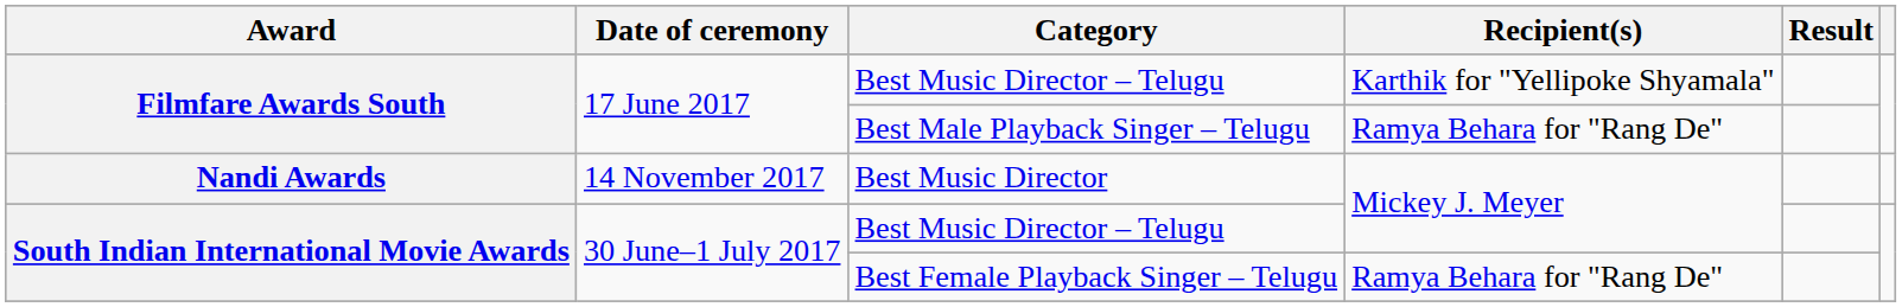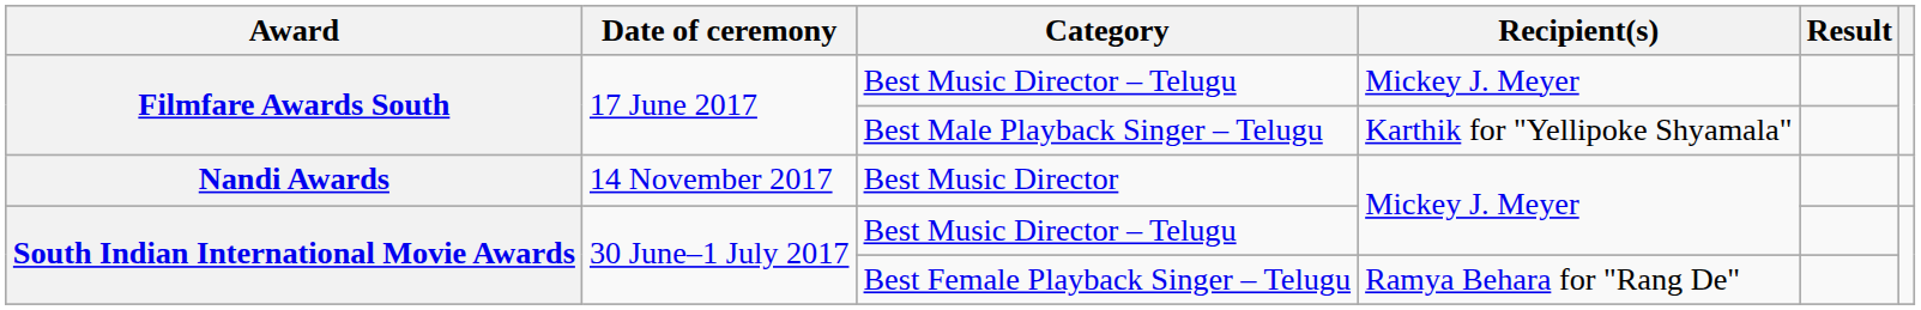 <table class="wikitable plainrowheaders sortable">
 <tr>
 <th scope="col">Award</th>
 <th scope="col">Date of ceremony</th>
 <th scope="col">Category</th>
 <th scope="col">Recipient(s)</th>
 <th scope="col" class="unsortable">Result</th>
 <th scope="col" class="unsortable"></th>
 </tr>
 <tr>
 <th rowspan="2" scope="row"><a href='#'>Filmfare Awards South</a></th>
 <td rowspan="2"><a href='#'>17 June 2017</a></td>
 <td><a href='#'>Best Music Director – Telugu</a></td>
-<td><a href='#'>Karthik</a> for "Yellipoke Shyamala"</td>
+<td><a href='#'>Mickey J. Meyer</a></td>
 <td></td>
 <td rowspan="2" style="text-align:center;"><br></td>
 </tr>
 <tr>
 <td><a href='#'>Best Male Playback Singer – Telugu</a></td>
-<td><a href='#'>Ramya Behara</a> for "Rang De"</td>
+<td><a href='#'>Karthik</a> for "Yellipoke Shyamala"</td>
 <td></td>
 </tr>
 <tr>
 <th scope="row"><a href='#'>Nandi Awards</a></th>
 <td><a href='#'>14 November 2017</a></td>
 <td><a href='#'>Best Music Director</a></td>
 <td rowspan="2"><a href='#'>Mickey J. Meyer</a></td>
 <td></td>
 <td style="text-align:center;"></td>
 </tr>
 <tr>
 <th rowspan="2" scope="row"><a href='#'>South Indian International Movie Awards</a></th>
 <td rowspan="2"><a href='#'>30 June–1 July 2017</a></td>
 <td><a href='#'>Best Music Director – Telugu</a></td>
 <td></td>
 <td rowspan="2" style="text-align:center;"><br></td>
 </tr>
 <tr>
 <td><a href='#'>Best Female Playback Singer – Telugu</a></td>
 <td><a href='#'>Ramya Behara</a> for "Rang De"</td>
 <td></td>
 </tr>
 </table>
